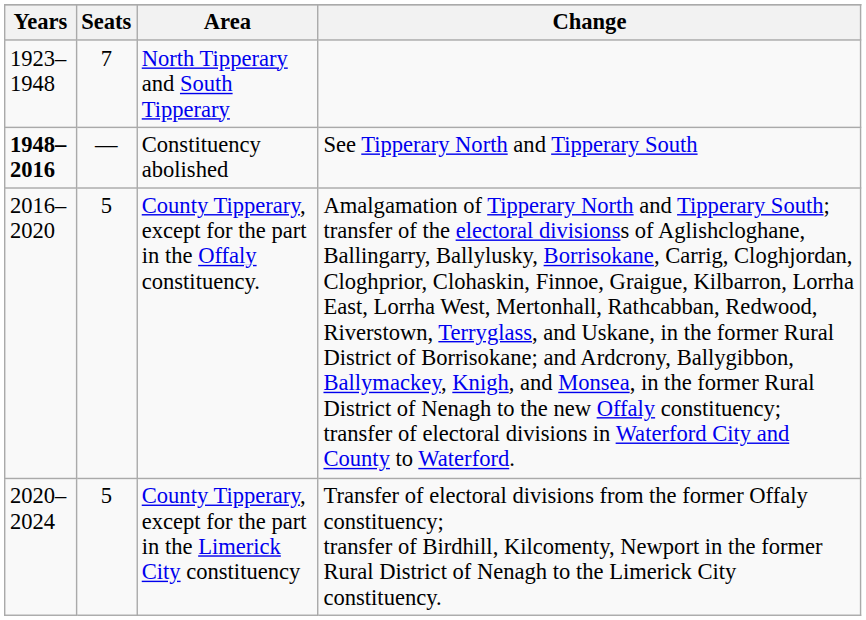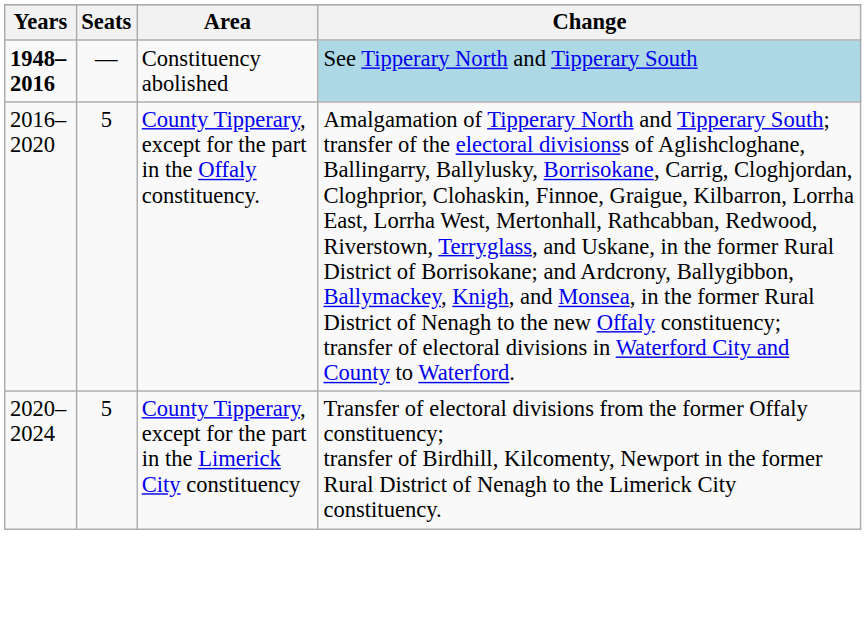 <table class="wikitable">
 <tr bgcolor="green">
 </tr>
 <tr>
 <th>Years</th>
 <th>Seats</th>
 <th>Area</th>
 <th>Change</th>
 </tr>
 <tr valign="top">
-<td>1923–1948</td>
-<td align="center">7</td>
-<td><a href='#'>North Tipperary</a> and <a href='#'>South Tipperary</a></td>
-<td></td>
-</tr>
-<tr valign="top">
 <td><strong>1948–2016</strong></td>
 <td align="center">—</td>
 <td>Constituency abolished</td>
-<td>See <a href='#'>Tipperary North</a> and <a href='#'>Tipperary South</a></td>
+<td style="background: lightblue;">See <a href='#'>Tipperary North</a> and <a href='#'>Tipperary South</a></td>
 </tr>
 <tr valign="top">
 <td>2016–2020</td>
 <td align="center">5</td>
 <td><a href='#'>County Tipperary</a>, except for the part in the <a href='#'>Offaly</a> constituency.</td>
 <td>Amalgamation of <a href='#'>Tipperary North</a> and <a href='#'>Tipperary South</a>;<br>transfer of the <a href='#'>electoral divisions</a>s of Aglishcloghane, Ballingarry, Ballylusky, <a href='#'>Borrisokane</a>, Carrig, Cloghjordan, Cloghprior, Clohaskin, Finnoe, Graigue, Kilbarron, Lorrha East, Lorrha West, Mertonhall, Rathcabban, Redwood, Riverstown, <a href='#'>Terryglass</a>, and Uskane, in the former Rural District of Borrisokane; and Ardcrony, Ballygibbon, <a href='#'>Ballymackey</a>, <a href='#'>Knigh</a>, and <a href='#'>Monsea</a>, in the former Rural District of Nenagh to the new <a href='#'>Offaly</a> constituency;<br>transfer of electoral divisions in <a href='#'>Waterford City and County</a> to <a href='#'>Waterford</a>.</td>
 </tr>
 <tr valign="top">
 <td>2020–2024</td>
 <td align="center">5</td>
 <td><a href='#'>County Tipperary</a>, except for the part in the <a href='#'>Limerick City</a> constituency</td>
 <td>Transfer of electoral divisions from the former Offaly constituency;<br>transfer of Birdhill, Kilcomenty, Newport in the former Rural District of Nenagh to the Limerick City constituency.</td>
 </tr>
 </table>
